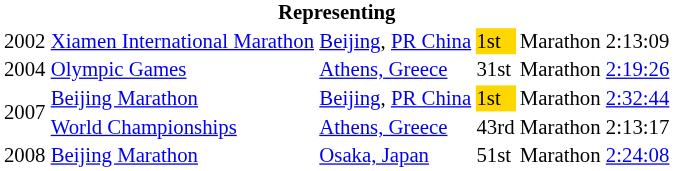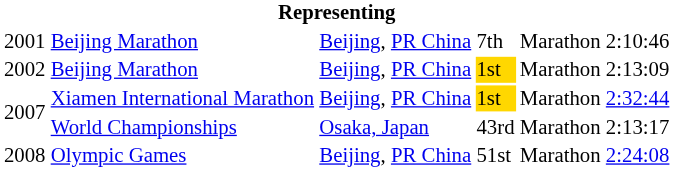 <table>
 <tr>
 <th colspan="6">Representing </th>
 </tr>
 <tr>
+<td>2001</td>
+<td><a href='#'>Beijing Marathon</a></td>
+<td><a href='#'>Beijing</a>, <a href='#'>PR China</a></td>
+<td>7th</td>
+<td>Marathon</td>
+<td>2:10:46</td>
+</tr>
+<tr>
 <td>2002</td>
-<td><a href='#'>Xiamen International Marathon</a></td>
+<td><a href='#'>Beijing Marathon</a></td>
 <td><a href='#'>Beijing</a>, <a href='#'>PR China</a></td>
 <td bgcolor="gold">1st</td>
 <td>Marathon</td>
 <td>2:13:09</td>
 </tr>
 <tr>
-<td>2004</td>
-<td><a href='#'>Olympic Games</a></td>
-<td><a href='#'>Athens, Greece</a></td>
-<td>31st</td>
-<td>Marathon</td>
-<td><a href='#'>2:19:26</a></td>
-</tr>
-<tr>
 <td rowspan=2>2007</td>
-<td><a href='#'>Beijing Marathon</a></td>
+<td><a href='#'>Xiamen International Marathon</a></td>
 <td><a href='#'>Beijing</a>, <a href='#'>PR China</a></td>
 <td bgcolor="gold">1st</td>
 <td>Marathon</td>
 <td><a href='#'>2:32:44</a></td>
 </tr>
 <tr>
 <td><a href='#'>World Championships</a></td>
-<td><a href='#'>Athens, Greece</a></td>
+<td><a href='#'>Osaka, Japan</a></td>
 <td>43rd</td>
 <td>Marathon</td>
 <td>2:13:17</td>
 </tr>
 <tr>
 <td>2008</td>
-<td><a href='#'>Beijing Marathon</a></td>
-<td><a href='#'>Osaka, Japan</a></td>
+<td><a href='#'>Olympic Games</a></td>
+<td><a href='#'>Beijing</a>, <a href='#'>PR China</a></td>
 <td>51st</td>
 <td>Marathon</td>
 <td><a href='#'>2:24:08</a></td>
 </tr>
 </table>
